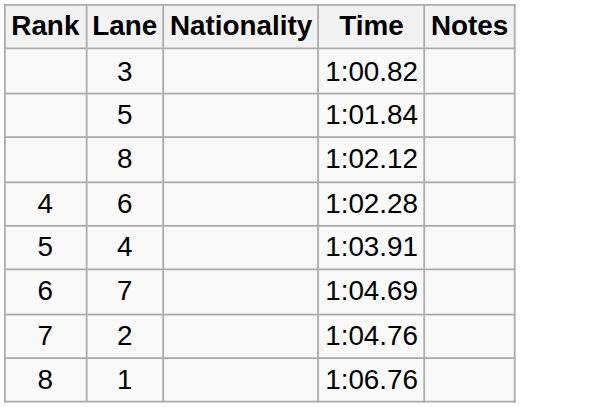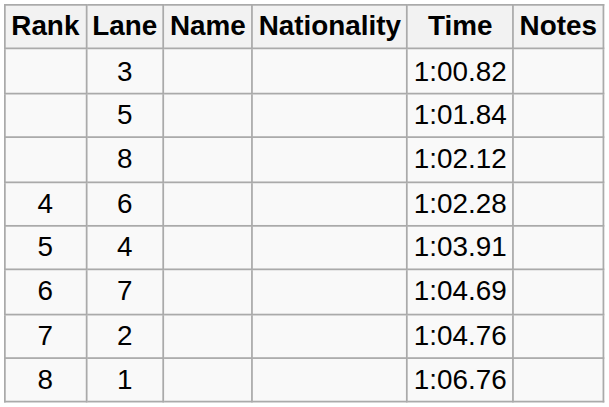 <table class="wikitable sortable" style="text-align:center">
 <tr>
 <th>Rank</th>
 <th>Lane</th>
+<th>Name</th>
 <th>Nationality</th>
 <th>Time</th>
 <th>Notes</th>
 </tr>
 <tr>
 <td></td>
 <td>3</td>
 <td align=left></td>
+<td align=left></td>
 <td>1:00.82</td>
 <td></td>
 </tr>
 <tr>
 <td></td>
 <td>5</td>
+<td align=left></td>
 <td align=left></td>
 <td>1:01.84</td>
 <td></td>
 </tr>
 <tr>
 <td></td>
 <td>8</td>
 <td align=left></td>
+<td align=left></td>
 <td>1:02.12</td>
 <td></td>
 </tr>
 <tr>
 <td>4</td>
 <td>6</td>
+<td align=left></td>
 <td align=left></td>
 <td>1:02.28</td>
 <td></td>
 </tr>
 <tr>
 <td>5</td>
 <td>4</td>
 <td align=left></td>
+<td align=left></td>
 <td>1:03.91</td>
 <td></td>
 </tr>
 <tr>
 <td>6</td>
 <td>7</td>
+<td align=left></td>
 <td align=left></td>
 <td>1:04.69</td>
 <td></td>
 </tr>
 <tr>
 <td>7</td>
 <td>2</td>
 <td align=left></td>
+<td align=left></td>
 <td>1:04.76</td>
 <td></td>
 </tr>
 <tr>
 <td>8</td>
 <td>1</td>
 <td align=left></td>
+<td align=left></td>
 <td>1:06.76</td>
 <td></td>
 </tr>
 </table>
